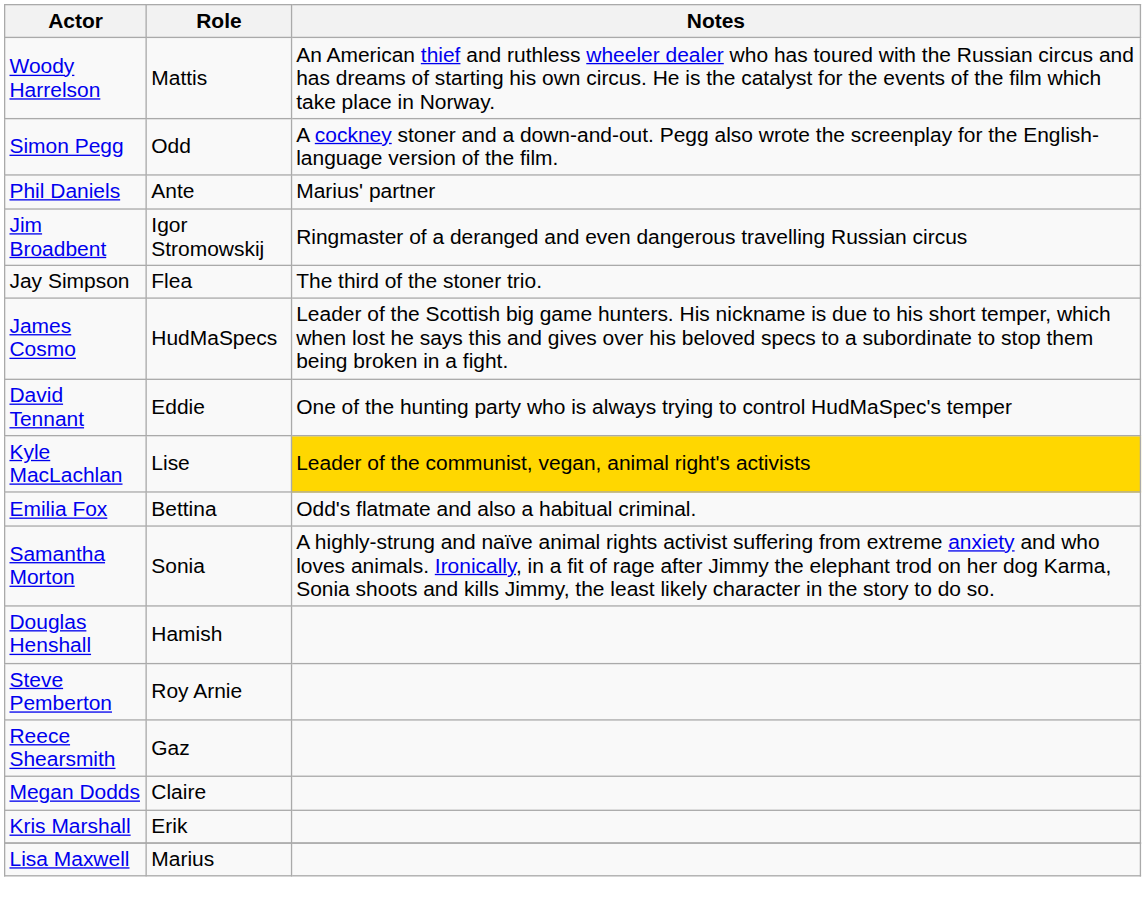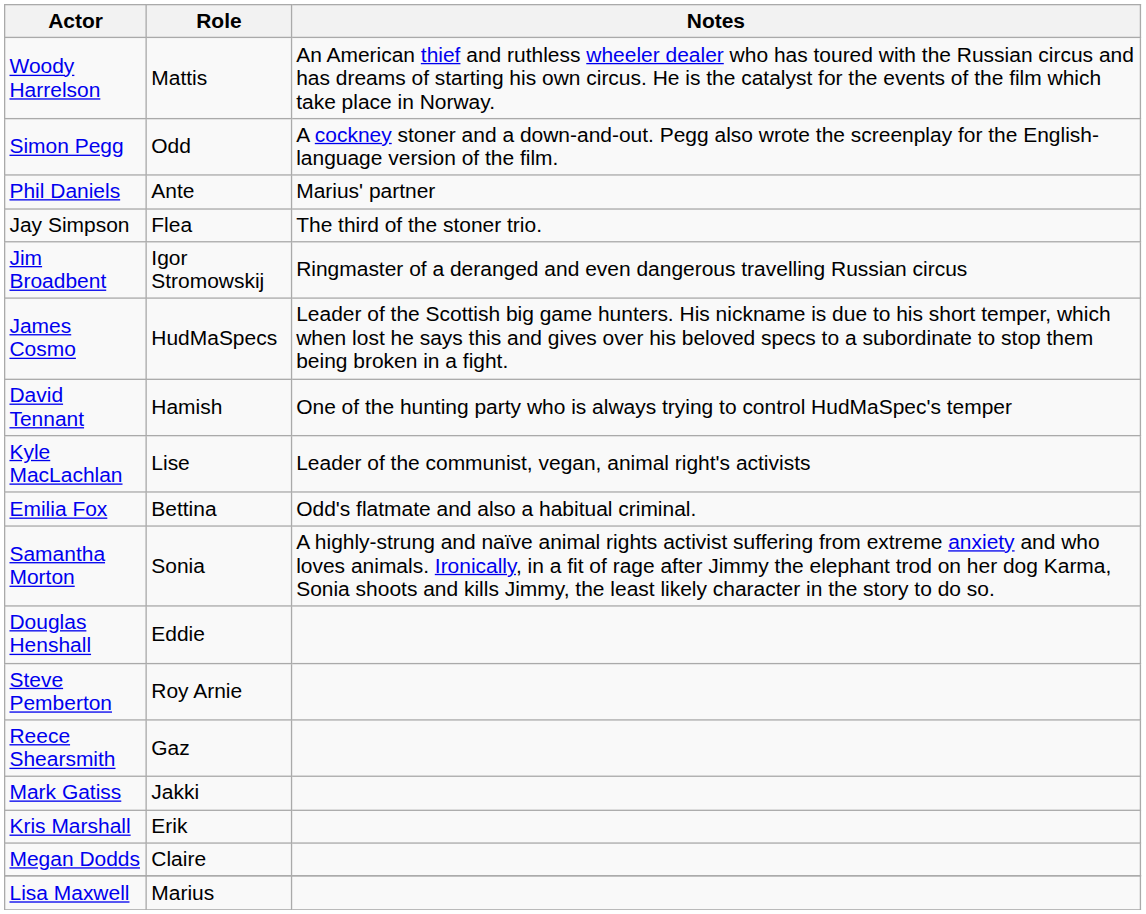 <table class="wikitable">
 <tr>
 <th>Actor</th>
 <th>Role</th>
 <th>Notes</th>
 </tr>
 <tr>
 <td><a href='#'>Woody Harrelson</a></td>
 <td>Mattis</td>
 <td>An American <a href='#'>thief</a> and ruthless <a href='#'>wheeler dealer</a> who has toured with the Russian circus and has dreams of starting his own circus. He is the catalyst for the events of the film which take place in Norway.</td>
 </tr>
 <tr>
 <td><a href='#'>Simon Pegg</a></td>
 <td>Odd</td>
 <td>A <a href='#'>cockney</a> stoner and a down-and-out. Pegg also wrote the screenplay for the English-language version of the film.</td>
 </tr>
 <tr>
 <td><a href='#'>Phil Daniels</a></td>
 <td>Ante</td>
 <td>Marius' partner</td>
 </tr>
 <tr>
+<td>Jay Simpson</td>
+<td>Flea</td>
+<td>The third of the stoner trio.</td>
+</tr>
+<tr>
 <td><a href='#'>Jim Broadbent</a></td>
 <td>Igor Stromowskij</td>
 <td>Ringmaster of a deranged and even dangerous travelling Russian circus</td>
-</tr>
-<tr>
-<td>Jay Simpson</td>
-<td>Flea</td>
-<td>The third of the stoner trio.</td>
 </tr>
 <tr>
 <td><a href='#'>James Cosmo</a></td>
 <td>HudMaSpecs</td>
 <td>Leader of the Scottish big game hunters. His nickname is due to his short temper, which when lost he says this and gives over his beloved specs to a subordinate to stop them being broken in a fight.</td>
 </tr>
 <tr>
 <td><a href='#'>David Tennant</a></td>
-<td>Eddie</td>
+<td>Hamish</td>
 <td>One of the hunting party who is always trying to control HudMaSpec's temper</td>
 </tr>
 <tr>
 <td><a href='#'>Kyle MacLachlan</a></td>
 <td>Lise</td>
-<td style="background: gold;">Leader of the communist, vegan, animal right's activists</td>
+<td>Leader of the communist, vegan, animal right's activists</td>
 </tr>
 <tr>
 <td><a href='#'>Emilia Fox</a></td>
 <td>Bettina</td>
 <td>Odd's flatmate and also a habitual criminal.</td>
 </tr>
 <tr>
 <td><a href='#'>Samantha Morton</a></td>
 <td>Sonia</td>
 <td>A highly-strung and naïve animal rights activist suffering from extreme <a href='#'>anxiety</a> and who loves animals. <a href='#'>Ironically</a>, in a fit of rage after Jimmy the elephant trod on her dog Karma, Sonia shoots and kills Jimmy, the least likely character in the story to do so.</td>
 </tr>
 <tr>
 <td><a href='#'>Douglas Henshall</a></td>
-<td>Hamish</td>
+<td>Eddie</td>
 <td></td>
 </tr>
 <tr>
 <td><a href='#'>Steve Pemberton</a></td>
 <td>Roy Arnie</td>
 <td></td>
 </tr>
 <tr>
 <td><a href='#'>Reece Shearsmith</a></td>
 <td>Gaz</td>
 <td></td>
 </tr>
 <tr>
-<td><a href='#'>Megan Dodds</a></td>
-<td>Claire</td>
+<td><a href='#'>Mark Gatiss</a></td>
+<td>Jakki</td>
 <td></td>
 </tr>
 <tr>
 <td><a href='#'>Kris Marshall</a></td>
 <td>Erik</td>
+<td></td>
+</tr>
+<tr>
+<td><a href='#'>Megan Dodds</a></td>
+<td>Claire</td>
 <td></td>
 </tr>
 <tr>
 </tr>
 <tr>
 <td><a href='#'>Lisa Maxwell</a></td>
 <td>Marius</td>
 <td></td>
 </tr>
 </table>
